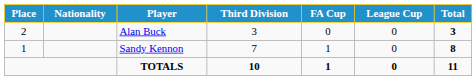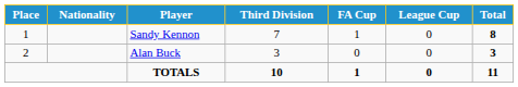 <table class="wikitable" style="text-align:center; font-size:90%; width:100%;">
 <tr>
 <th style="background:#2191CC; color:white; border:1px solid #F7C408; text-align:center;">Place</th>
 <th style="background:#2191CC; color:white; border:1px solid #F7C408; text-align:center;">Nationality</th>
 <th style="background:#2191CC; color:white; border:1px solid #F7C408; text-align:center;">Player</th>
 <th style="background:#2191CC; color:white; border:1px solid #F7C408; text-align:center;">Third Division</th>
 <th style="background:#2191CC; color:white; border:1px solid #F7C408; text-align:center;">FA Cup</th>
 <th style="background:#2191CC; color:white; border:1px solid #F7C408; text-align:center;">League Cup</th>
 <th style="background:#2191CC; color:white; border:1px solid #F7C408; text-align:center;">Total</th>
 </tr>
 <tr>
+<td>1</td>
+<td></td>
+<td align="left"><a href='#'>Sandy Kennon</a></td>
+<td>7</td>
+<td>1</td>
+<td>0</td>
+<td><strong>8</strong></td>
+</tr>
+<tr>
 <td>2</td>
 <td></td>
 <td align="left"><a href='#'>Alan Buck</a></td>
 <td>3</td>
 <td>0</td>
 <td>0</td>
 <td><strong>3</strong></td>
-</tr>
-<tr>
-<td>1</td>
-<td></td>
-<td align="left"><a href='#'>Sandy Kennon</a></td>
-<td>7</td>
-<td>1</td>
-<td>0</td>
-<td><strong>8</strong></td>
 </tr>
 <tr>
 <td colspan="2"></td>
 <td><strong>TOTALS</strong></td>
 <td><strong>10</strong></td>
 <td><strong>1</strong></td>
 <td><strong>0</strong></td>
 <td><strong>11</strong></td>
 </tr>
 </table>
